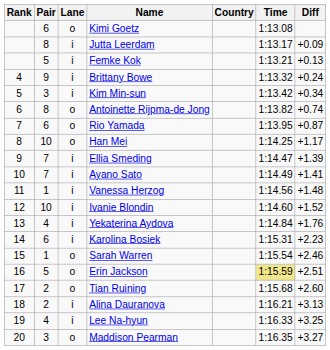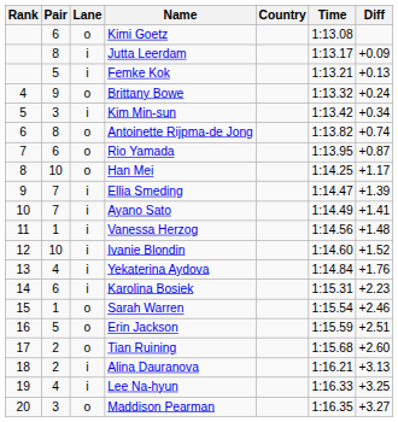 <table class="wikitable sortable" style="text-align:center">
 <tr>
 <th>Rank</th>
 <th>Pair</th>
 <th>Lane</th>
 <th>Name</th>
 <th>Country</th>
 <th>Time</th>
 <th>Diff</th>
 </tr>
 <tr>
 <td></td>
 <td>6</td>
 <td>o</td>
 <td align=left><a href='#'>Kimi Goetz</a></td>
 <td align=left></td>
 <td>1:13.08</td>
 <td></td>
 </tr>
 <tr>
 <td></td>
 <td>8</td>
 <td>i</td>
 <td align=left><a href='#'>Jutta Leerdam</a></td>
 <td align=left></td>
 <td>1:13.17</td>
 <td>+0.09</td>
 </tr>
 <tr>
 <td></td>
 <td>5</td>
 <td>i</td>
 <td align=left><a href='#'>Femke Kok</a></td>
 <td align=left></td>
 <td>1:13.21</td>
 <td>+0.13</td>
 </tr>
 <tr>
 <td>4</td>
 <td>9</td>
-<td>i</td>
+<td>o</td>
 <td align=left><a href='#'>Brittany Bowe</a></td>
 <td align=left></td>
 <td>1:13.32</td>
 <td>+0.24</td>
 </tr>
 <tr>
 <td>5</td>
 <td>3</td>
 <td>i</td>
 <td align=left><a href='#'>Kim Min-sun</a></td>
 <td align=left></td>
 <td>1:13.42</td>
 <td>+0.34</td>
 </tr>
 <tr>
 <td>6</td>
 <td>8</td>
 <td>o</td>
 <td align=left><a href='#'>Antoinette Rijpma-de Jong</a></td>
 <td align=left></td>
 <td>1:13.82</td>
 <td>+0.74</td>
 </tr>
 <tr>
 <td>7</td>
 <td>6</td>
 <td>o</td>
 <td align=left><a href='#'>Rio Yamada</a></td>
 <td align=left></td>
 <td>1:13.95</td>
 <td>+0.87</td>
 </tr>
 <tr>
 <td>8</td>
 <td>10</td>
 <td>o</td>
 <td align=left><a href='#'>Han Mei</a></td>
 <td align=left></td>
 <td>1:14.25</td>
 <td>+1.17</td>
 </tr>
 <tr>
 <td>9</td>
 <td>7</td>
 <td>i</td>
 <td align=left><a href='#'>Ellia Smeding</a></td>
 <td align=left></td>
 <td>1:14.47</td>
 <td>+1.39</td>
 </tr>
 <tr>
 <td>10</td>
 <td>7</td>
 <td>i</td>
 <td align=left><a href='#'>Ayano Sato</a></td>
 <td align=left></td>
 <td>1:14.49</td>
 <td>+1.41</td>
 </tr>
 <tr>
 <td>11</td>
 <td>1</td>
 <td>i</td>
 <td align=left><a href='#'>Vanessa Herzog</a></td>
 <td align=left></td>
 <td>1:14.56</td>
 <td>+1.48</td>
 </tr>
 <tr>
 <td>12</td>
 <td>10</td>
 <td>i</td>
 <td align=left><a href='#'>Ivanie Blondin</a></td>
 <td align=left></td>
 <td>1:14.60</td>
 <td>+1.52</td>
 </tr>
 <tr>
 <td>13</td>
 <td>4</td>
 <td>i</td>
 <td align=left><a href='#'>Yekaterina Aydova</a></td>
 <td align=left></td>
 <td>1:14.84</td>
 <td>+1.76</td>
 </tr>
 <tr>
 <td>14</td>
 <td>6</td>
 <td>i</td>
 <td align=left><a href='#'>Karolina Bosiek</a></td>
 <td align=left></td>
 <td>1:15.31</td>
 <td>+2.23</td>
 </tr>
 <tr>
 <td>15</td>
 <td>1</td>
 <td>o</td>
 <td align=left><a href='#'>Sarah Warren</a></td>
 <td align=left></td>
 <td>1:15.54</td>
 <td>+2.46</td>
 </tr>
 <tr>
 <td>16</td>
 <td>5</td>
 <td>o</td>
 <td align=left><a href='#'>Erin Jackson</a></td>
 <td align=left></td>
-<td style="background: khaki;">1:15.59</td>
+<td>1:15.59</td>
 <td>+2.51</td>
 </tr>
 <tr>
 <td>17</td>
 <td>2</td>
 <td>o</td>
 <td align=left><a href='#'>Tian Ruining</a></td>
 <td align=left></td>
 <td>1:15.68</td>
 <td>+2.60</td>
 </tr>
 <tr>
 <td>18</td>
 <td>2</td>
 <td>i</td>
 <td align=left><a href='#'>Alina Dauranova</a></td>
 <td align=left></td>
 <td>1:16.21</td>
 <td>+3.13</td>
 </tr>
 <tr>
 <td>19</td>
 <td>4</td>
 <td>i</td>
 <td align=left><a href='#'>Lee Na-hyun</a></td>
 <td align=left></td>
 <td>1:16.33</td>
 <td>+3.25</td>
 </tr>
 <tr>
 <td>20</td>
 <td>3</td>
 <td>o</td>
 <td align=left><a href='#'>Maddison Pearman</a></td>
 <td align=left></td>
 <td>1:16.35</td>
 <td>+3.27</td>
 </tr>
 </table>
